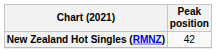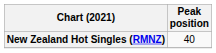 <table class="wikitable plainrowheaders" style="text-align:center">
 <tr>
 <th scope="col">Chart (2021)</th>
 <th scope="col">Peak<br>position</th>
 </tr>
 <tr>
 <th scope="row">New Zealand Hot Singles (<a href='#'>RMNZ</a>)</th>
-<td>42</td>
+<td>40</td>
 </tr>
 <tr>
 </tr>
 </table>
